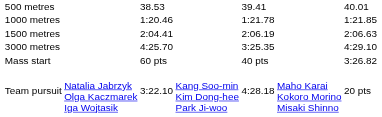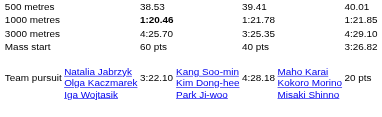 <table>
 <tr>
 <td>500 metres<br></td>
 <td></td>
 <td>38.53</td>
 <td></td>
 <td>39.41</td>
 <td></td>
 <td>40.01</td>
 </tr>
 <tr>
 <td>1000 metres<br></td>
 <td></td>
-<td>1:20.46</td>
+<td><strong>1:20.46</strong></td>
 <td></td>
 <td>1:21.78</td>
 <td></td>
 <td>1:21.85</td>
-</tr>
-<tr>
-<td>1500 metres<br></td>
-<td></td>
-<td>2:04.41</td>
-<td></td>
-<td>2:06.19</td>
-<td></td>
-<td>2:06.63</td>
 </tr>
 <tr>
 <td>3000 metres<br></td>
 <td></td>
 <td>4:25.70</td>
 <td></td>
 <td>3:25.35</td>
 <td></td>
 <td>4:29.10</td>
 </tr>
 <tr>
 <td>Mass start<br></td>
 <td></td>
 <td>60 pts</td>
 <td></td>
 <td>40 pts</td>
 <td></td>
 <td>3:26.82</td>
 </tr>
 <tr>
 <td>Team pursuit<br></td>
 <td><br><a href='#'>Natalia Jabrzyk</a><br><a href='#'>Olga Kaczmarek</a><br><a href='#'>Iga Wojtasik</a></td>
 <td>3:22.10</td>
 <td><br><a href='#'>Kang Soo-min</a><br><a href='#'>Kim Dong-hee</a><br><a href='#'>Park Ji-woo</a></td>
 <td>4:28.18</td>
 <td><br><a href='#'>Maho Karai</a><br><a href='#'>Kokoro Morino</a><br><a href='#'>Misaki Shinno</a></td>
 <td>20 pts</td>
 </tr>
 </table>
